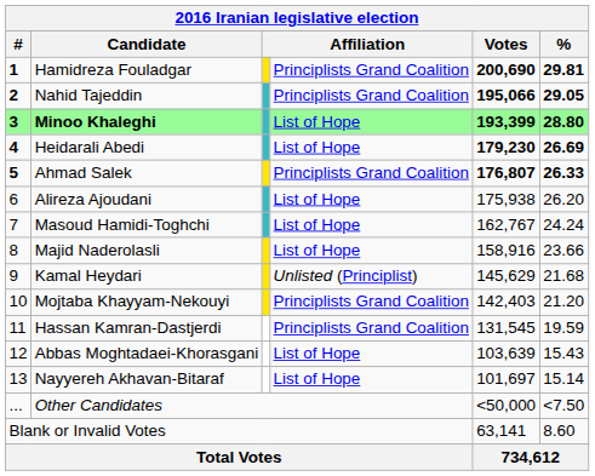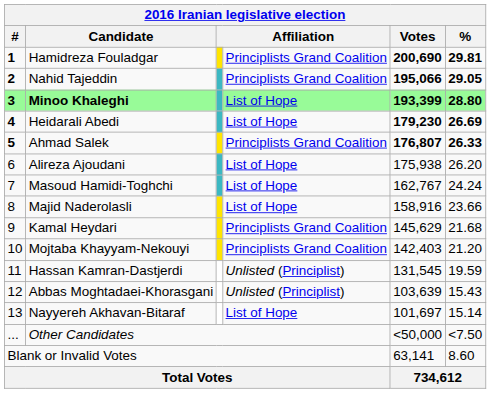 <table class="wikitable">
 <tr>
 <th colspan="6"><a href='#'>2016 Iranian legislative election</a></th>
 </tr>
 <tr>
 <th>#</th>
 <th>Candidate</th>
 <th colspan="2">Affiliation</th>
 <th>Votes</th>
 <th>%</th>
 </tr>
 <tr>
 <td><strong>1</strong></td>
 <td>Hamidreza Fouladgar</td>
 <td style="background:#ffe500"></td>
 <td><a href='#'>Principlists Grand Coalition</a></td>
 <td><strong>200,690</strong></td>
 <td><strong>29.81</strong></td>
 </tr>
 <tr>
 <td><strong>2</strong></td>
 <td>Nahid Tajeddin</td>
 <td style="background:#3cb8c2"></td>
 <td><a href='#'>Principlists Grand Coalition</a></td>
 <td><strong>195,066</strong></td>
 <td><strong>29.05</strong></td>
 </tr>
 <tr>
 <td style="background:#98FB98"><strong>3</strong></td>
 <td style="background:#98FB98"><strong>Minoo Khaleghi</strong></td>
 <td style="background:#3cb8c2"></td>
 <td style="background:#98FB98"><a href='#'>List of Hope</a></td>
 <td style="background:#98FB98"><strong>193,399</strong></td>
 <td style="background:#98FB98"><strong>28.80</strong></td>
 </tr>
 <tr>
 <td><strong>4</strong></td>
 <td>Heidarali Abedi</td>
 <td style="background:#3cb8c2"></td>
 <td><a href='#'>List of Hope</a></td>
 <td><strong>179,230</strong></td>
 <td><strong>26.69</strong></td>
 </tr>
 <tr>
 <td><strong>5</strong></td>
 <td>Ahmad Salek</td>
 <td style="background:#ffe500"></td>
 <td><a href='#'>Principlists Grand Coalition</a></td>
 <td><strong>176,807</strong></td>
 <td><strong>26.33</strong></td>
 </tr>
 <tr>
 <td>6</td>
 <td>Alireza Ajoudani</td>
 <td style="background:#3cb8c2"></td>
 <td><a href='#'>List of Hope</a></td>
 <td>175,938</td>
 <td>26.20</td>
 </tr>
 <tr>
 <td>7</td>
 <td>Masoud Hamidi-Toghchi</td>
 <td style="background:#3cb8c2"></td>
 <td><a href='#'>List of Hope</a></td>
 <td>162,767</td>
 <td>24.24</td>
 </tr>
 <tr>
 <td>8</td>
 <td>Majid Naderolasli</td>
 <td style="background:#ffe500"></td>
 <td><a href='#'>List of Hope</a></td>
 <td>158,916</td>
 <td>23.66</td>
 </tr>
 <tr>
 <td>9</td>
 <td>Kamal Heydari</td>
 <td style="background:#ffe500"></td>
-<td><em>Unlisted</em> (<a href='#'>Principlist</a>)</td>
+<td><a href='#'>Principlists Grand Coalition</a></td>
 <td>145,629</td>
 <td>21.68</td>
 </tr>
 <tr>
 <td>10</td>
 <td>Mojtaba Khayyam-Nekouyi</td>
 <td style="background:#ffe500"></td>
 <td><a href='#'>Principlists Grand Coalition</a></td>
 <td>142,403</td>
 <td>21.20</td>
 </tr>
 <tr>
 <td>11</td>
 <td>Hassan Kamran-Dastjerdi</td>
 <td style="background:#FFFFFF"></td>
-<td><a href='#'>Principlists Grand Coalition</a></td>
+<td><em>Unlisted</em> (<a href='#'>Principlist</a>)</td>
 <td>131,545</td>
 <td>19.59</td>
 </tr>
 <tr>
 <td>12</td>
 <td>Abbas Moghtadaei-Khorasgani</td>
 <td style="background:#FFFFFF"></td>
-<td><a href='#'>List of Hope</a></td>
+<td><em>Unlisted</em> (<a href='#'>Principlist</a>)</td>
 <td>103,639</td>
 <td>15.43</td>
 </tr>
 <tr>
 <td>13</td>
 <td>Nayyereh Akhavan-Bitaraf</td>
 <td style="background:#FFFFFF"></td>
 <td><a href='#'>List of Hope</a></td>
 <td>101,697</td>
 <td>15.14</td>
 </tr>
 <tr>
 <td>...</td>
 <td colspan="3"><em>Other Candidates</em></td>
 <td><50,000</td>
 <td><7.50</td>
 </tr>
 <tr>
 <td colspan="4">Blank or Invalid Votes</td>
 <td>63,141</td>
 <td>8.60</td>
 </tr>
 <tr>
 <th colspan="4">Total Votes</th>
 <th colspan="2">734,612</th>
 </tr>
 </table>
